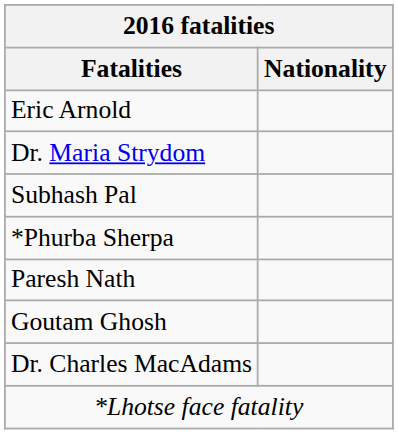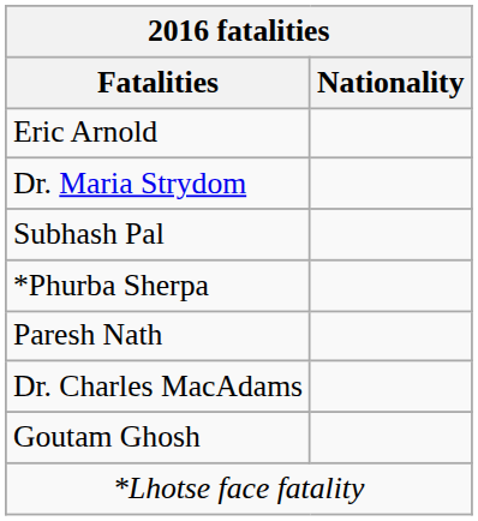 <table class="wikitable collapsible sortable floatright " style="font-size: 90%; ">
 <tr>
 <th style="text-align:center;" colspan="2">2016 fatalities</th>
 </tr>
 <tr>
 <th>Fatalities</th>
 <th>Nationality</th>
 </tr>
 <tr>
 <td>Eric Arnold</td>
 <td></td>
 </tr>
 <tr>
 <td>Dr. <a href='#'>Maria Strydom</a></td>
 <td></td>
 </tr>
 <tr>
 <td>Subhash Pal</td>
 <td></td>
 </tr>
 <tr>
 <td>*Phurba Sherpa</td>
 <td></td>
 </tr>
 <tr>
 <td>Paresh Nath</td>
 <td></td>
 </tr>
 <tr>
-<td>Goutam Ghosh</td>
+<td>Dr. Charles MacAdams</td>
 <td></td>
 </tr>
 <tr>
-<td>Dr. Charles MacAdams</td>
+<td>Goutam Ghosh</td>
 <td></td>
 </tr>
 <tr>
 <td colspan="2" style="text-align: center;"><em>*Lhotse face fatality</em></td>
 </tr>
 </table>
